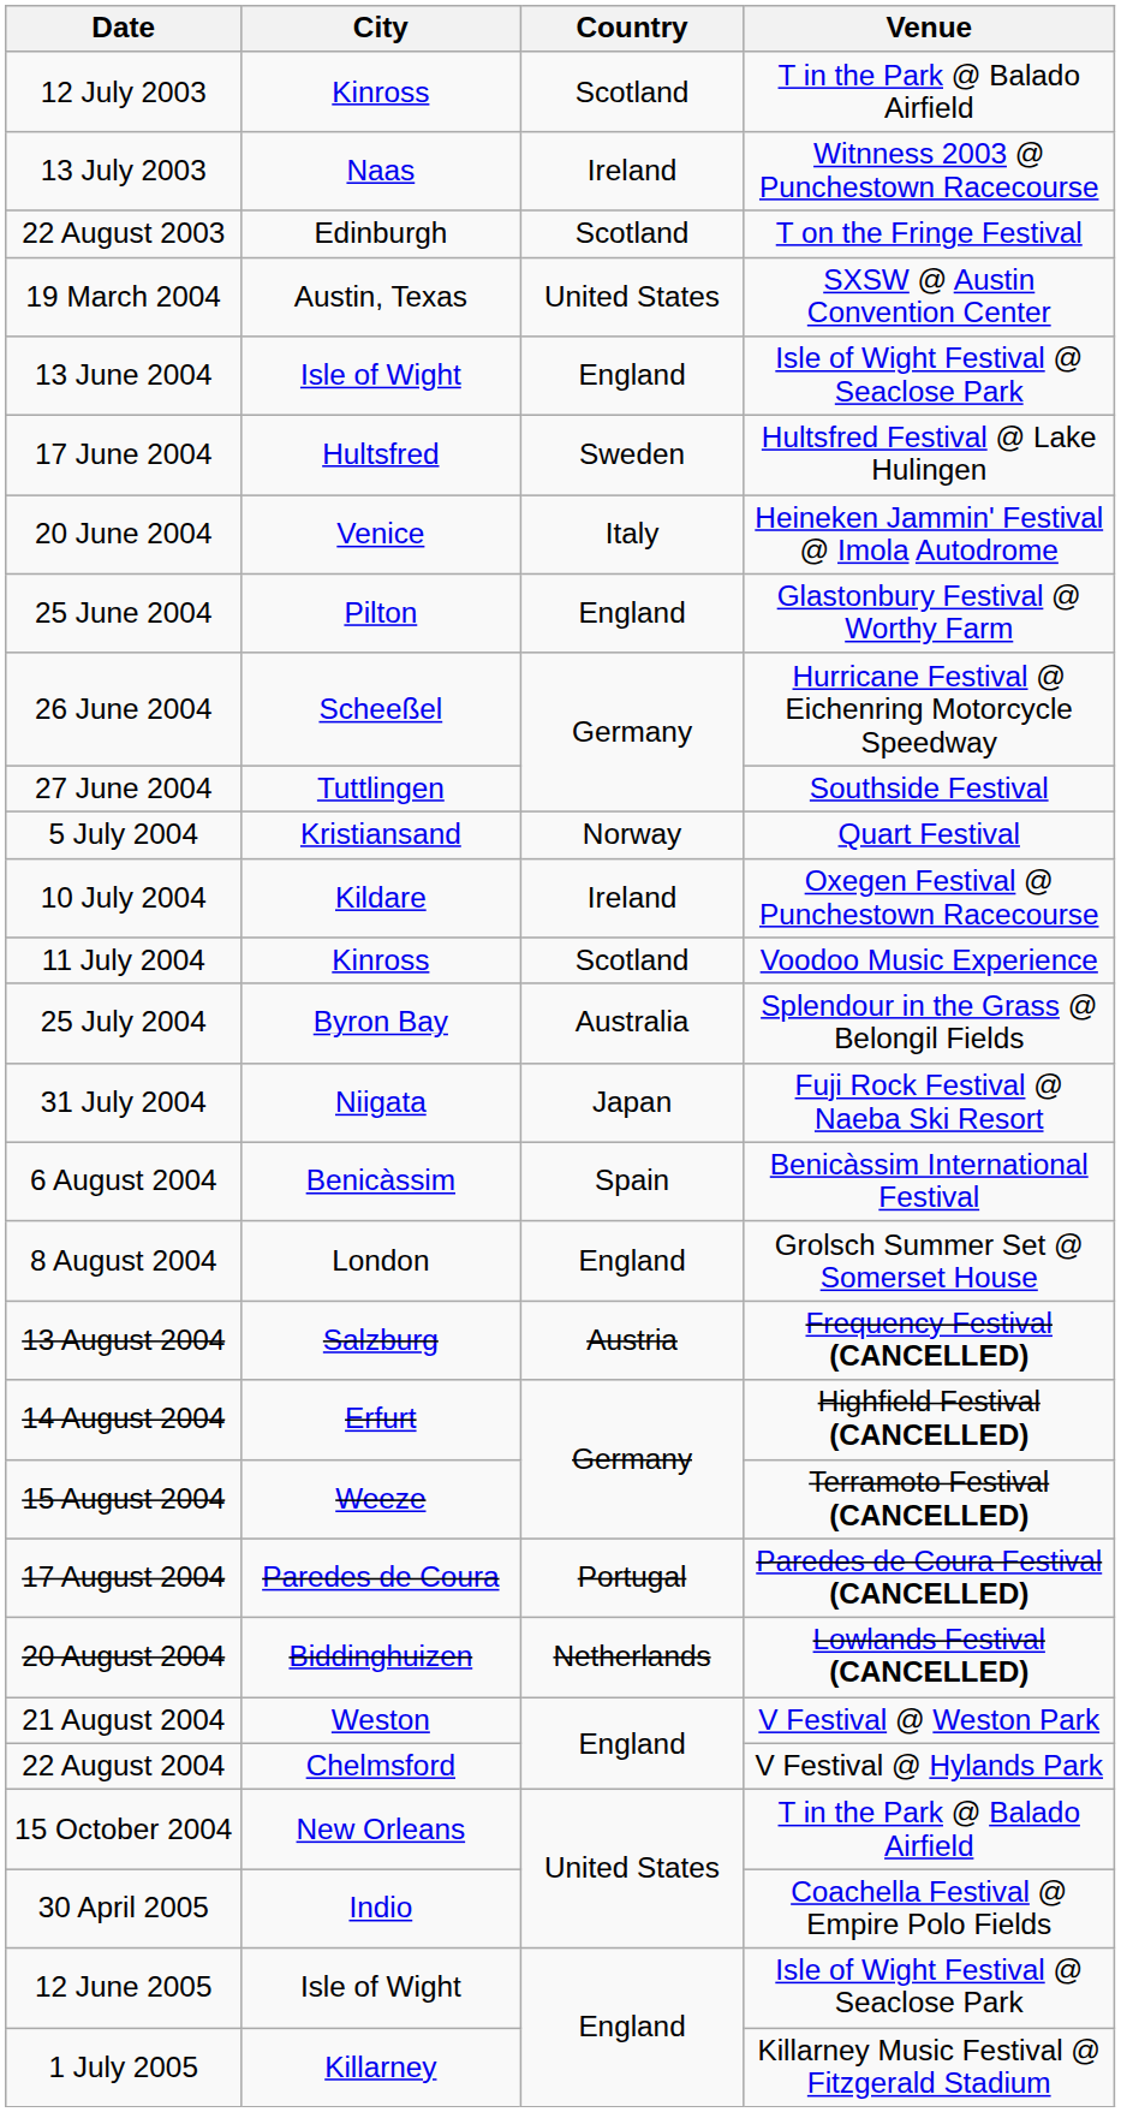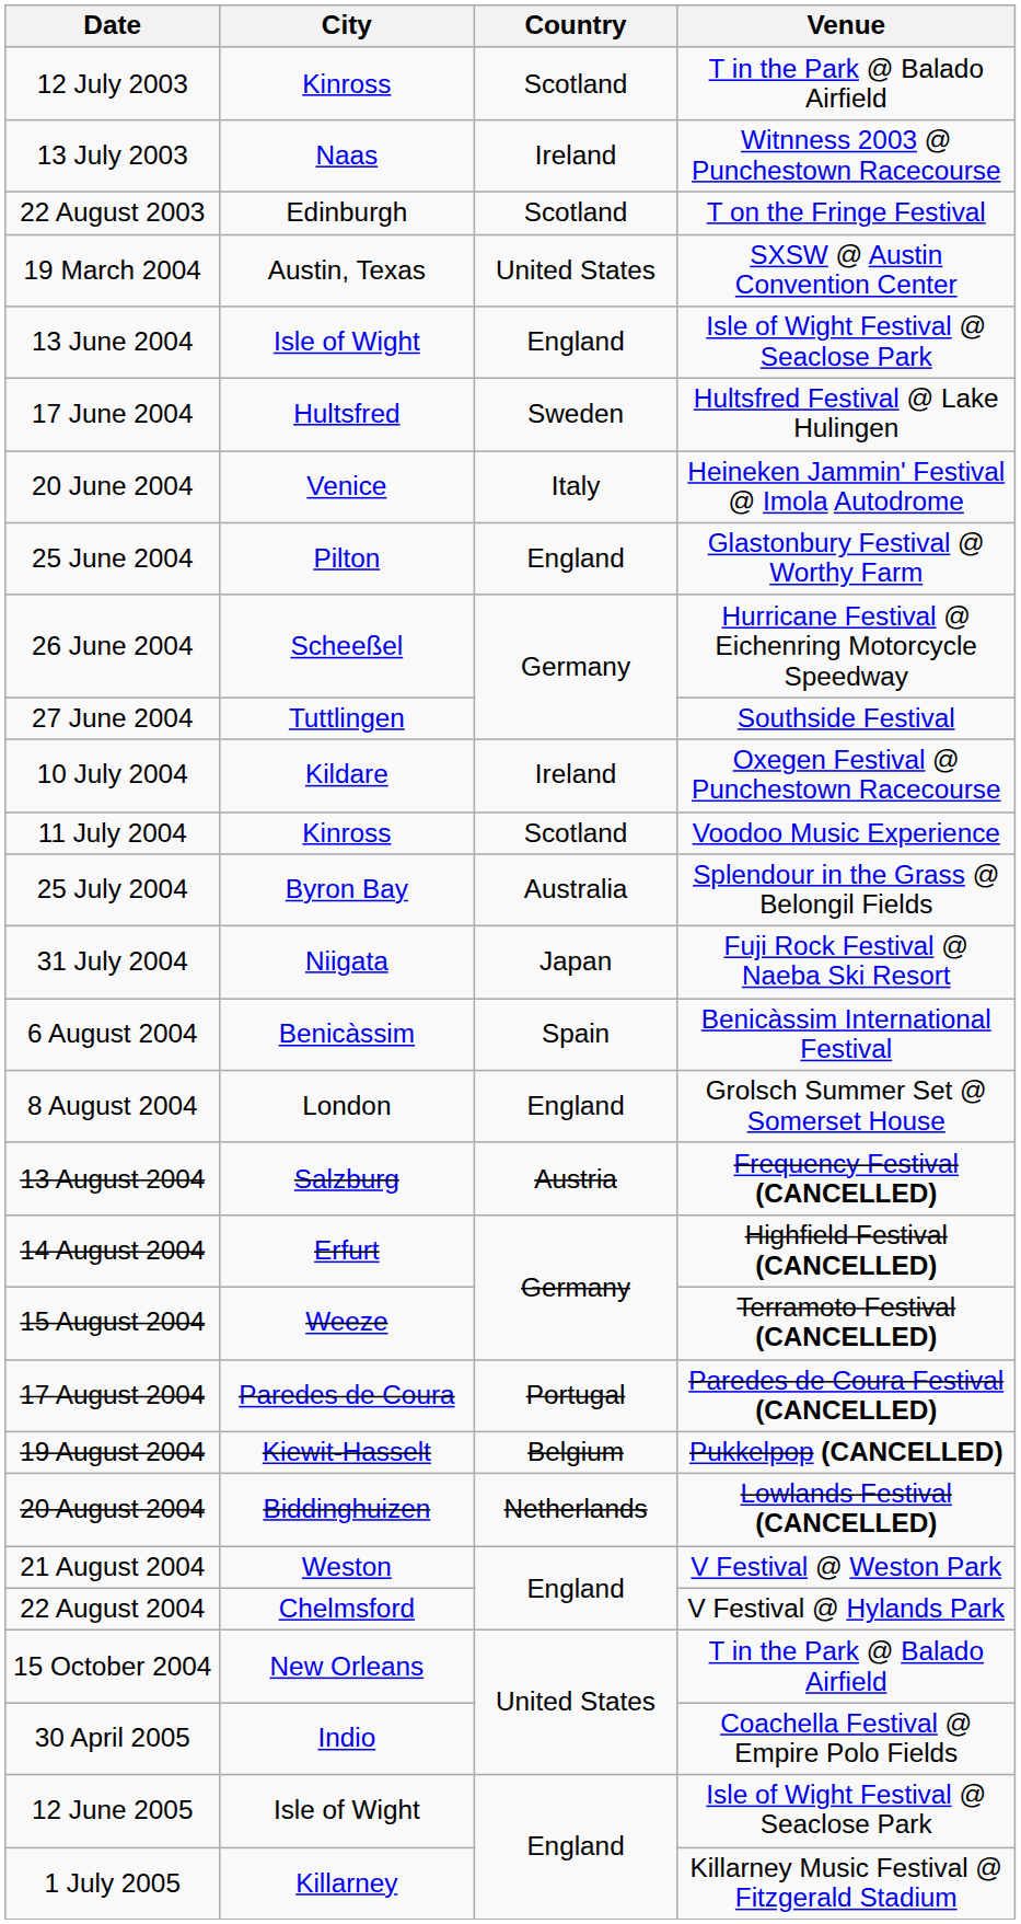 <table class="wikitable" style="text-align:center;">
 <tr>
 <th width="200">Date</th>
 <th width="200">City</th>
 <th width="150">Country</th>
 <th width="300">Venue</th>
 </tr>
 <tr>
 <td>12 July 2003</td>
 <td><a href='#'>Kinross</a></td>
 <td>Scotland</td>
 <td><a href='#'>T in the Park</a> @ Balado Airfield</td>
 </tr>
 <tr>
 <td>13 July 2003</td>
 <td><a href='#'>Naas</a></td>
 <td>Ireland</td>
 <td><a href='#'>Witnness 2003</a> @ <a href='#'>Punchestown Racecourse</a></td>
 </tr>
 <tr>
 <td>22 August 2003</td>
 <td>Edinburgh</td>
 <td>Scotland</td>
 <td><a href='#'>T on the Fringe Festival</a></td>
 </tr>
 <tr>
 <td>19 March 2004</td>
 <td>Austin, Texas</td>
 <td>United States</td>
 <td><a href='#'>SXSW</a> @ <a href='#'>Austin Convention Center</a></td>
 </tr>
 <tr>
 <td>13 June 2004</td>
 <td><a href='#'>Isle of Wight</a></td>
 <td>England</td>
 <td><a href='#'>Isle of Wight Festival</a> @ <a href='#'>Seaclose Park</a></td>
 </tr>
 <tr>
 <td>17 June 2004</td>
 <td><a href='#'>Hultsfred</a></td>
 <td>Sweden</td>
 <td><a href='#'>Hultsfred Festival</a> @ Lake Hulingen</td>
 </tr>
 <tr>
 <td>20 June 2004</td>
 <td><a href='#'>Venice</a></td>
 <td>Italy</td>
 <td><a href='#'>Heineken Jammin' Festival</a> @ <a href='#'>Imola</a> <a href='#'>Autodrome</a></td>
 </tr>
 <tr>
 <td>25 June 2004</td>
 <td><a href='#'>Pilton</a></td>
 <td>England</td>
 <td><a href='#'>Glastonbury Festival</a> @ <a href='#'>Worthy Farm</a></td>
 </tr>
 <tr>
 <td>26 June 2004</td>
 <td><a href='#'>Scheeßel</a></td>
 <td rowspan="2">Germany</td>
 <td><a href='#'>Hurricane Festival</a> @ Eichenring Motorcycle Speedway</td>
 </tr>
 <tr>
 <td>27 June 2004</td>
 <td><a href='#'>Tuttlingen</a></td>
 <td><a href='#'>Southside Festival</a></td>
 </tr>
 <tr>
-<td>5 July 2004</td>
-<td><a href='#'>Kristiansand</a></td>
-<td>Norway</td>
-<td><a href='#'>Quart Festival</a></td>
-</tr>
-<tr>
 <td>10 July 2004</td>
 <td><a href='#'>Kildare</a></td>
 <td>Ireland</td>
 <td><a href='#'>Oxegen Festival</a> @ <a href='#'>Punchestown Racecourse</a></td>
 </tr>
 <tr>
 <td>11 July 2004</td>
 <td><a href='#'>Kinross</a></td>
 <td>Scotland</td>
 <td><a href='#'>Voodoo Music Experience</a></td>
 </tr>
 <tr>
 <td>25 July 2004</td>
 <td><a href='#'>Byron Bay</a></td>
 <td>Australia</td>
 <td><a href='#'>Splendour in the Grass</a> @ Belongil Fields</td>
 </tr>
 <tr>
 <td>31 July 2004</td>
 <td><a href='#'>Niigata</a></td>
 <td>Japan</td>
 <td><a href='#'>Fuji Rock Festival</a> @ <a href='#'>Naeba Ski Resort</a></td>
 </tr>
 <tr>
 <td>6 August 2004</td>
 <td><a href='#'>Benicàssim</a></td>
 <td>Spain</td>
 <td><a href='#'>Benicàssim International Festival</a></td>
 </tr>
 <tr>
 <td>8 August 2004</td>
 <td>London</td>
 <td>England</td>
 <td>Grolsch Summer Set @ <a href='#'>Somerset House</a></td>
 </tr>
 <tr>
 <td><s>13 August 2004</s></td>
 <td><s><a href='#'>Salzburg</a></s></td>
 <td><s>Austria</s></td>
 <td><s><a href='#'>Frequency Festival</a></s> <strong><span>(CANCELLED)</span></strong></td>
 </tr>
 <tr>
 <td><s>14 August 2004</s></td>
 <td><s><a href='#'>Erfurt</a></s></td>
 <td rowspan="2"><s>Germany</s></td>
 <td><s>Highfield Festival</s> <strong><span>(CANCELLED)</span></strong></td>
 </tr>
 <tr>
 <td><s>15 August 2004</s></td>
 <td><s><a href='#'>Weeze</a></s></td>
 <td><s>Terramoto Festival</s> <strong><span>(CANCELLED)</span></strong></td>
 </tr>
 <tr>
 <td><s>17 August 2004</s></td>
 <td><s><a href='#'>Paredes de Coura</a></s></td>
 <td><s>Portugal</s></td>
 <td><s><a href='#'>Paredes de Coura Festival</a></s> <strong><span>(CANCELLED)</span></strong></td>
 </tr>
 <tr>
+<td><s>19 August 2004</s></td>
+<td><s><a href='#'>Kiewit-Hasselt</a></s></td>
+<td><s>Belgium</s></td>
+<td><s><a href='#'>Pukkelpop</a></s> <strong><span>(CANCELLED)</span></strong></td>
+</tr>
+<tr>
 <td><s>20 August 2004</s></td>
 <td><s><a href='#'>Biddinghuizen</a></s></td>
 <td><s>Netherlands</s></td>
 <td><s><a href='#'>Lowlands Festival</a></s> <strong><span>(CANCELLED)</span></strong></td>
 </tr>
 <tr>
 <td>21 August 2004</td>
 <td><a href='#'>Weston</a></td>
 <td rowspan="2">England</td>
 <td><a href='#'>V Festival</a> @ <a href='#'>Weston Park</a></td>
 </tr>
 <tr>
 <td>22 August 2004</td>
 <td><a href='#'>Chelmsford</a></td>
 <td>V Festival @ <a href='#'>Hylands Park</a></td>
 </tr>
 <tr>
 <td>15 October 2004</td>
 <td><a href='#'>New Orleans</a></td>
 <td rowspan="2">United States</td>
 <td><a href='#'>T in the Park</a> @ <a href='#'>Balado Airfield</a></td>
 </tr>
 <tr>
 <td>30 April 2005</td>
 <td><a href='#'>Indio</a></td>
 <td><a href='#'>Coachella Festival</a> @ Empire Polo Fields</td>
 </tr>
 <tr>
 <td>12 June 2005</td>
 <td>Isle of Wight</td>
 <td rowspan="2">England</td>
 <td><a href='#'>Isle of Wight Festival</a> @ Seaclose Park</td>
 </tr>
 <tr>
 <td>1 July 2005</td>
 <td><a href='#'>Killarney</a></td>
 <td>Killarney Music Festival @ <a href='#'>Fitzgerald Stadium</a></td>
 </tr>
 </table>
